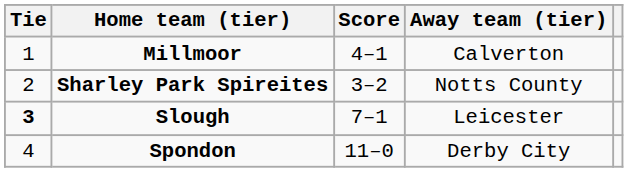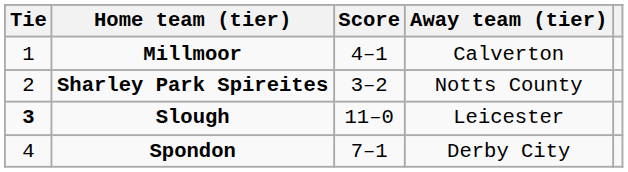 <table class="wikitable" style="text-align:center; font-size:85%">
 <tr>
 <th>Tie</th>
 <th>Home team (tier)</th>
 <th>Score</th>
 <th>Away team (tier)</th>
 <th></th>
 </tr>
 <tr>
 <td align="center">1</td>
 <td><strong>Millmoor</strong></td>
 <td align="center">4–1</td>
 <td>Calverton</td>
 <td></td>
 </tr>
 <tr>
 <td align="center">2</td>
 <td><strong>Sharley Park Spireites</strong></td>
 <td align="center">3–2</td>
 <td>Notts County</td>
 <td></td>
 </tr>
 <tr>
 <td align="center"><strong>3</strong></td>
 <td><strong>Slough</strong></td>
-<td align="center">7–1</td>
+<td align="center">11–0</td>
 <td>Leicester</td>
 <td></td>
 </tr>
 <tr>
 <td align="center">4</td>
 <td><strong>Spondon</strong></td>
-<td align="center">11–0</td>
+<td align="center">7–1</td>
 <td>Derby City</td>
 <td></td>
 </tr>
 </table>
